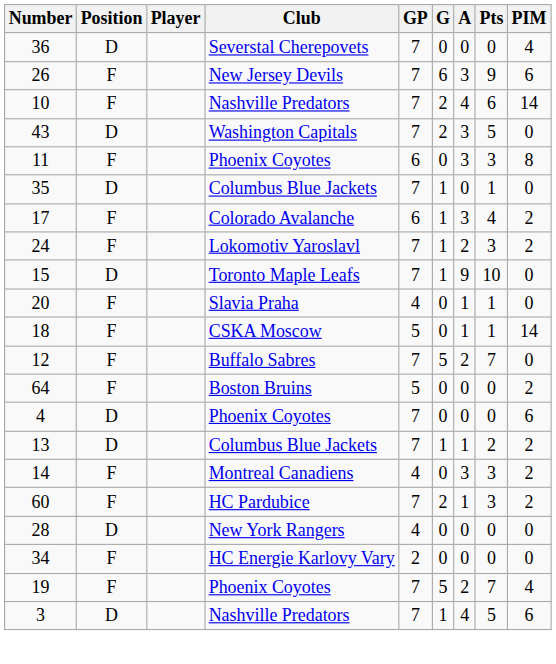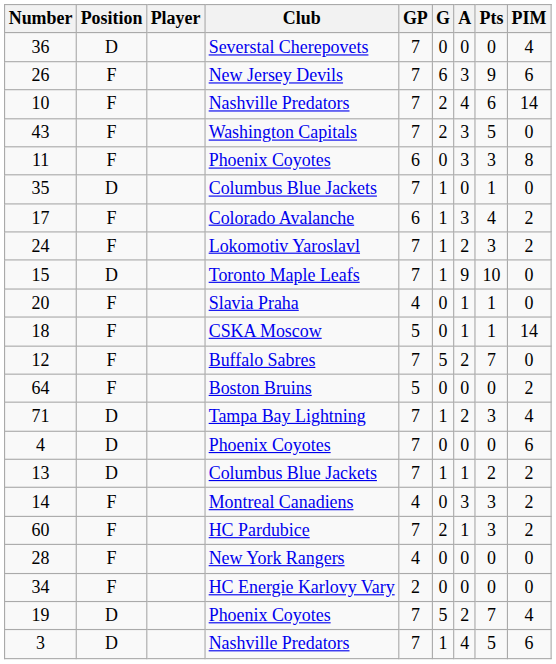 <table class="wikitable sortable" style="text-align: center;">
 <tr>
 <th>Number</th>
 <th>Position</th>
 <th>Player</th>
 <th>Club</th>
 <th>GP</th>
 <th>G</th>
 <th>A</th>
 <th>Pts</th>
 <th>PIM</th>
 </tr>
 <tr>
 <td>36</td>
 <td>D</td>
 <td align="left"></td>
 <td align="left"><a href='#'>Severstal Cherepovets</a></td>
 <td>7</td>
 <td>0</td>
 <td>0</td>
 <td>0</td>
 <td>4</td>
 </tr>
 <tr>
 <td>26</td>
 <td>F</td>
 <td align="left"></td>
 <td align="left"><a href='#'>New Jersey Devils</a></td>
 <td>7</td>
 <td>6</td>
 <td>3</td>
 <td>9</td>
 <td>6</td>
 </tr>
 <tr>
 <td>10</td>
 <td>F</td>
 <td align="left"></td>
 <td align="left"><a href='#'>Nashville Predators</a></td>
 <td>7</td>
 <td>2</td>
 <td>4</td>
 <td>6</td>
 <td>14</td>
 </tr>
 <tr>
 <td>43</td>
-<td>D</td>
+<td>F</td>
 <td align="left"></td>
 <td align="left"><a href='#'>Washington Capitals</a></td>
 <td>7</td>
 <td>2</td>
 <td>3</td>
 <td>5</td>
 <td>0</td>
 </tr>
 <tr>
 <td>11</td>
 <td>F</td>
 <td align="left"></td>
 <td align="left"><a href='#'>Phoenix Coyotes</a></td>
 <td>6</td>
 <td>0</td>
 <td>3</td>
 <td>3</td>
 <td>8</td>
 </tr>
 <tr>
 <td>35</td>
 <td>D</td>
 <td align="left"></td>
 <td align="left"><a href='#'>Columbus Blue Jackets</a></td>
 <td>7</td>
 <td>1</td>
 <td>0</td>
 <td>1</td>
 <td>0</td>
 </tr>
 <tr>
 <td>17</td>
 <td>F</td>
 <td align="left"></td>
 <td align="left"><a href='#'>Colorado Avalanche</a></td>
 <td>6</td>
 <td>1</td>
 <td>3</td>
 <td>4</td>
 <td>2</td>
 </tr>
 <tr>
 <td>24</td>
 <td>F</td>
 <td align="left"></td>
 <td align="left"><a href='#'>Lokomotiv Yaroslavl</a></td>
 <td>7</td>
 <td>1</td>
 <td>2</td>
 <td>3</td>
 <td>2</td>
 </tr>
 <tr>
 <td>15</td>
 <td>D</td>
 <td align="left"></td>
 <td align="left"><a href='#'>Toronto Maple Leafs</a></td>
 <td>7</td>
 <td>1</td>
 <td>9</td>
 <td>10</td>
 <td>0</td>
 </tr>
 <tr>
 <td>20</td>
 <td>F</td>
 <td align="left"></td>
 <td align="left"><a href='#'>Slavia Praha</a></td>
 <td>4</td>
 <td>0</td>
 <td>1</td>
 <td>1</td>
 <td>0</td>
 </tr>
 <tr>
 <td>18</td>
 <td>F</td>
 <td align="left"></td>
 <td align="left"><a href='#'>CSKA Moscow</a></td>
 <td>5</td>
 <td>0</td>
 <td>1</td>
 <td>1</td>
 <td>14</td>
 </tr>
 <tr>
 <td>12</td>
 <td>F</td>
 <td align="left"></td>
 <td align="left"><a href='#'>Buffalo Sabres</a></td>
 <td>7</td>
 <td>5</td>
 <td>2</td>
 <td>7</td>
 <td>0</td>
 </tr>
 <tr>
 <td>64</td>
 <td>F</td>
 <td align="left"></td>
 <td align="left"><a href='#'>Boston Bruins</a></td>
 <td>5</td>
 <td>0</td>
 <td>0</td>
 <td>0</td>
 <td>2</td>
 </tr>
 <tr>
+<td>71</td>
+<td>D</td>
+<td align="left"></td>
+<td align="left"><a href='#'>Tampa Bay Lightning</a></td>
+<td>7</td>
+<td>1</td>
+<td>2</td>
+<td>3</td>
+<td>4</td>
+</tr>
+<tr>
 <td>4</td>
 <td>D</td>
 <td align="left"></td>
 <td align="left"><a href='#'>Phoenix Coyotes</a></td>
 <td>7</td>
 <td>0</td>
 <td>0</td>
 <td>0</td>
 <td>6</td>
 </tr>
 <tr>
 <td>13</td>
 <td>D</td>
 <td align="left"></td>
 <td align="left"><a href='#'>Columbus Blue Jackets</a></td>
 <td>7</td>
 <td>1</td>
 <td>1</td>
 <td>2</td>
 <td>2</td>
 </tr>
 <tr>
 <td>14</td>
 <td>F</td>
 <td align="left"></td>
 <td align="left"><a href='#'>Montreal Canadiens</a></td>
 <td>4</td>
 <td>0</td>
 <td>3</td>
 <td>3</td>
 <td>2</td>
 </tr>
 <tr>
 <td>60</td>
 <td>F</td>
 <td align="left"></td>
 <td align="left"><a href='#'>HC Pardubice</a></td>
 <td>7</td>
 <td>2</td>
 <td>1</td>
 <td>3</td>
 <td>2</td>
 </tr>
 <tr>
 <td>28</td>
-<td>D</td>
+<td>F</td>
 <td align="left"></td>
 <td align="left"><a href='#'>New York Rangers</a></td>
 <td>4</td>
 <td>0</td>
 <td>0</td>
 <td>0</td>
 <td>0</td>
 </tr>
 <tr>
 <td>34</td>
 <td>F</td>
 <td align="left"></td>
 <td align="left"><a href='#'>HC Energie Karlovy Vary</a></td>
 <td>2</td>
 <td>0</td>
 <td>0</td>
 <td>0</td>
 <td>0</td>
 </tr>
 <tr>
 <td>19</td>
-<td>F</td>
+<td>D</td>
 <td align="left"></td>
 <td align="left"><a href='#'>Phoenix Coyotes</a></td>
 <td>7</td>
 <td>5</td>
 <td>2</td>
 <td>7</td>
 <td>4</td>
 </tr>
 <tr>
 <td>3</td>
 <td>D</td>
 <td align="left"></td>
 <td align="left"><a href='#'>Nashville Predators</a></td>
 <td>7</td>
 <td>1</td>
 <td>4</td>
 <td>5</td>
 <td>6</td>
 </tr>
 </table>
